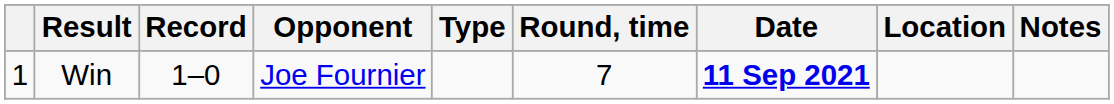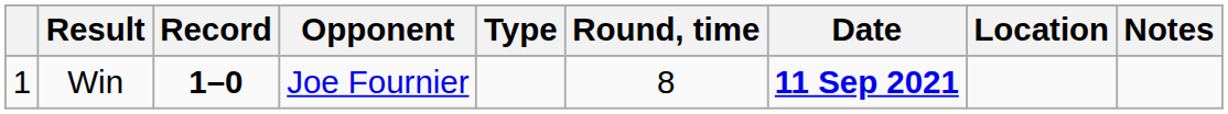 <table class="wikitable" style="text-align:center">
 <tr>
 <th></th>
 <th>Result</th>
 <th>Record</th>
 <th>Opponent</th>
 <th>Type</th>
 <th>Round, time</th>
 <th>Date</th>
 <th>Location</th>
 <th>Notes</th>
 </tr>
 <tr>
 <td>1</td>
 <td>Win</td>
-<td>1–0</td>
+<td><strong>1–0</strong></td>
 <td style="text-align:left;"><a href='#'>Joe Fournier</a></td>
 <td></td>
-<td>7</td>
+<td>8</td>
 <td><strong><a href='#'>11 Sep 2021</a></strong></td>
 <td style="text-align:left;"></td>
 <td></td>
 </tr>
 </table>
